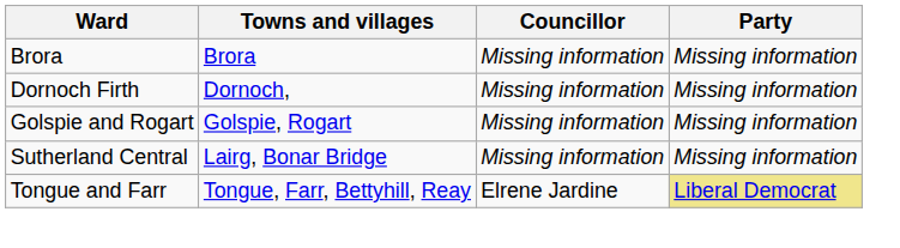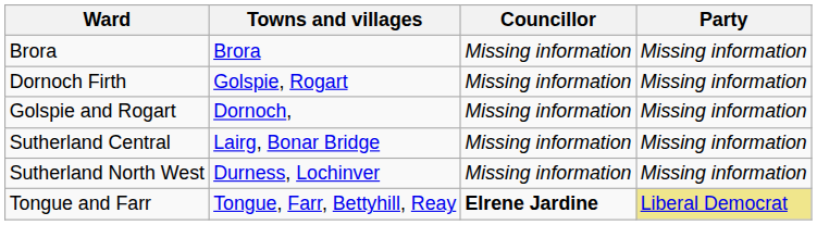 <table class="wikitable">
 <tr>
 <th>Ward</th>
 <th>Towns and villages</th>
 <th>Councillor</th>
 <th>Party</th>
 </tr>
 <tr>
 <td>Brora</td>
 <td><a href='#'>Brora</a></td>
 <td><em>Missing information</em></td>
 <td><em>Missing information</em></td>
 </tr>
 <tr>
 <td>Dornoch Firth</td>
-<td><a href='#'>Dornoch</a>,</td>
+<td><a href='#'>Golspie</a>, <a href='#'>Rogart</a></td>
 <td><em>Missing information</em></td>
 <td><em>Missing information</em></td>
 </tr>
 <tr>
 <td>Golspie and Rogart</td>
-<td><a href='#'>Golspie</a>, <a href='#'>Rogart</a></td>
+<td><a href='#'>Dornoch</a>,</td>
 <td><em>Missing information</em></td>
 <td><em>Missing information</em></td>
 </tr>
 <tr>
 <td>Sutherland Central</td>
 <td><a href='#'>Lairg</a>, <a href='#'>Bonar Bridge</a></td>
 <td><em>Missing information</em></td>
 <td><em>Missing information</em></td>
 </tr>
 <tr>
+<td>Sutherland North West</td>
+<td><a href='#'>Durness</a>, <a href='#'>Lochinver</a></td>
+<td><em>Missing information</em></td>
+<td><em>Missing information</em></td>
+</tr>
+<tr>
 <td>Tongue and Farr</td>
 <td><a href='#'>Tongue</a>, <a href='#'>Farr</a>, <a href='#'>Bettyhill</a>, <a href='#'>Reay</a></td>
-<td>Elrene Jardine</td>
+<td><strong>Elrene Jardine</strong></td>
 <td style="background: khaki;"><a href='#'>Liberal Democrat</a></td>
 </tr>
 </table>
